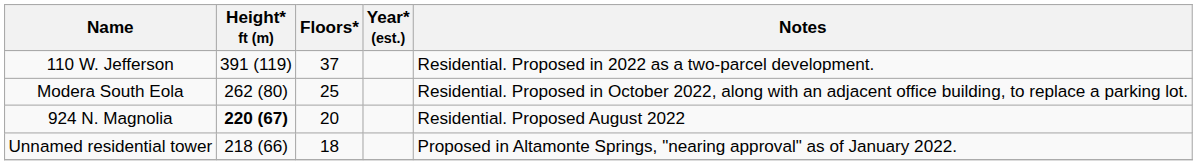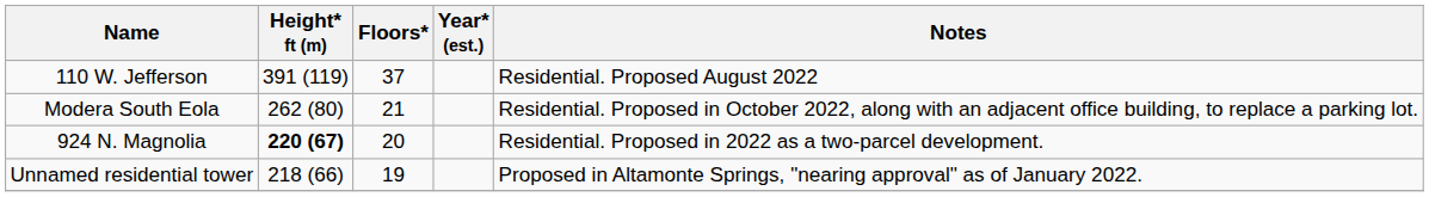 <table class="wikitable sortable">
 <tr>
 <th>Name</th>
 <th>Height*<br><small>ft (m)</small></th>
 <th>Floors*</th>
 <th>Year*<br><small>(est.)</small></th>
 <th class="unsortable">Notes</th>
 </tr>
 <tr>
 <td align="center">110 W. Jefferson</td>
 <td align="center">391 (119)</td>
 <td align="center">37</td>
 <td align="center"></td>
-<td>Residential. Proposed in 2022 as a two-parcel development.</td>
+<td>Residential. Proposed August 2022</td>
 </tr>
 <tr>
 <td align="center">Modera South Eola</td>
 <td align="center">262 (80)</td>
-<td align="center">25</td>
+<td align="center">21</td>
 <td align="center"></td>
 <td>Residential. Proposed in October 2022, along with an adjacent office building, to replace a parking lot.</td>
 </tr>
 <tr>
 <td align="center">924 N. Magnolia</td>
 <td align="center"><strong>220 (67) </strong></td>
 <td align="center">20</td>
 <td align="center"></td>
-<td>Residential. Proposed August 2022</td>
+<td>Residential. Proposed in 2022 as a two-parcel development.</td>
 </tr>
 <tr>
 <td align="center">Unnamed residential tower</td>
 <td align="center">218 (66) </td>
-<td align="center">18</td>
+<td align="center">19</td>
 <td></td>
 <td>Proposed in Altamonte Springs, "nearing approval" as of January 2022.</td>
 </tr>
 <tr>
 </tr>
 </table>
